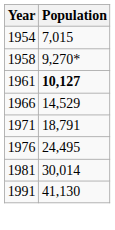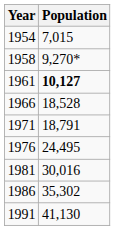 <table class="wikitable">
 <tr>
 <th>Year</th>
 <th>Population</th>
 </tr>
 <tr>
 <td>1954</td>
 <td>7,015</td>
 </tr>
 <tr>
 <td>1958</td>
 <td>9,270*</td>
 </tr>
 <tr>
 <td>1961</td>
 <td><strong>10,127</strong></td>
 </tr>
 <tr>
 <td>1966</td>
-<td>14,529</td>
+<td>18,528</td>
 </tr>
 <tr>
 <td>1971</td>
 <td>18,791</td>
 </tr>
 <tr>
 <td>1976</td>
 <td>24,495</td>
 </tr>
 <tr>
 <td>1981</td>
-<td>30,014</td>
+<td>30,016</td>
+</tr>
+<tr>
+<td>1986</td>
+<td>35,302</td>
 </tr>
 <tr>
 <td>1991</td>
 <td>41,130</td>
 </tr>
 </table>
